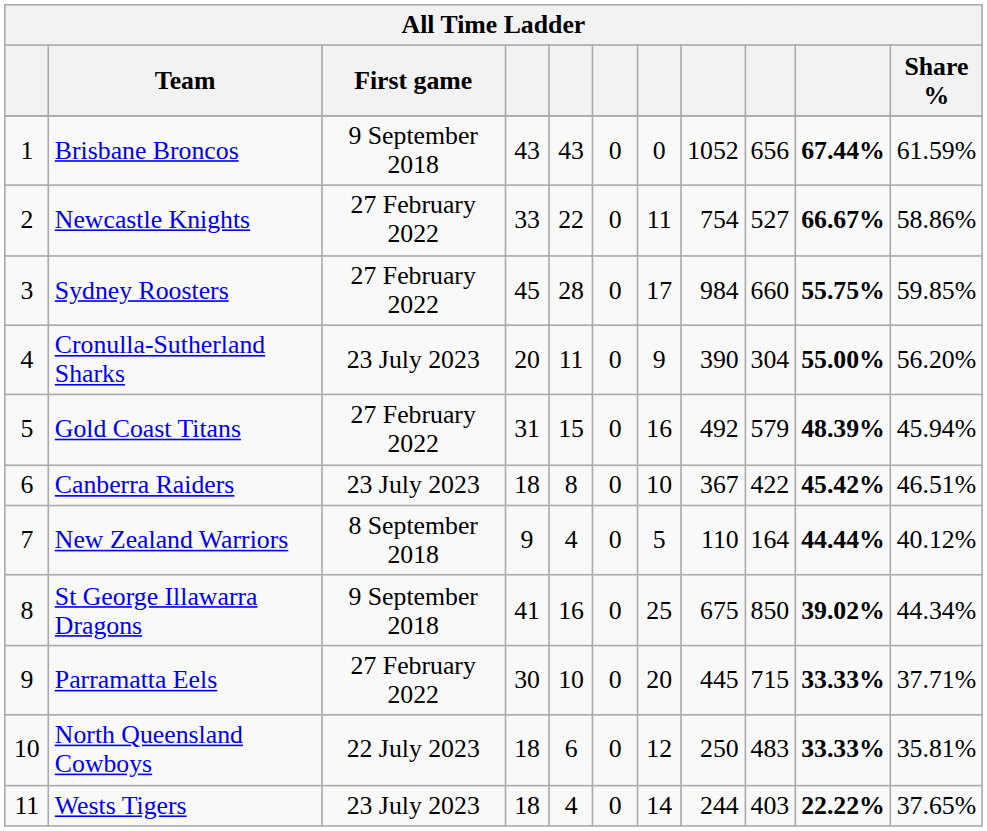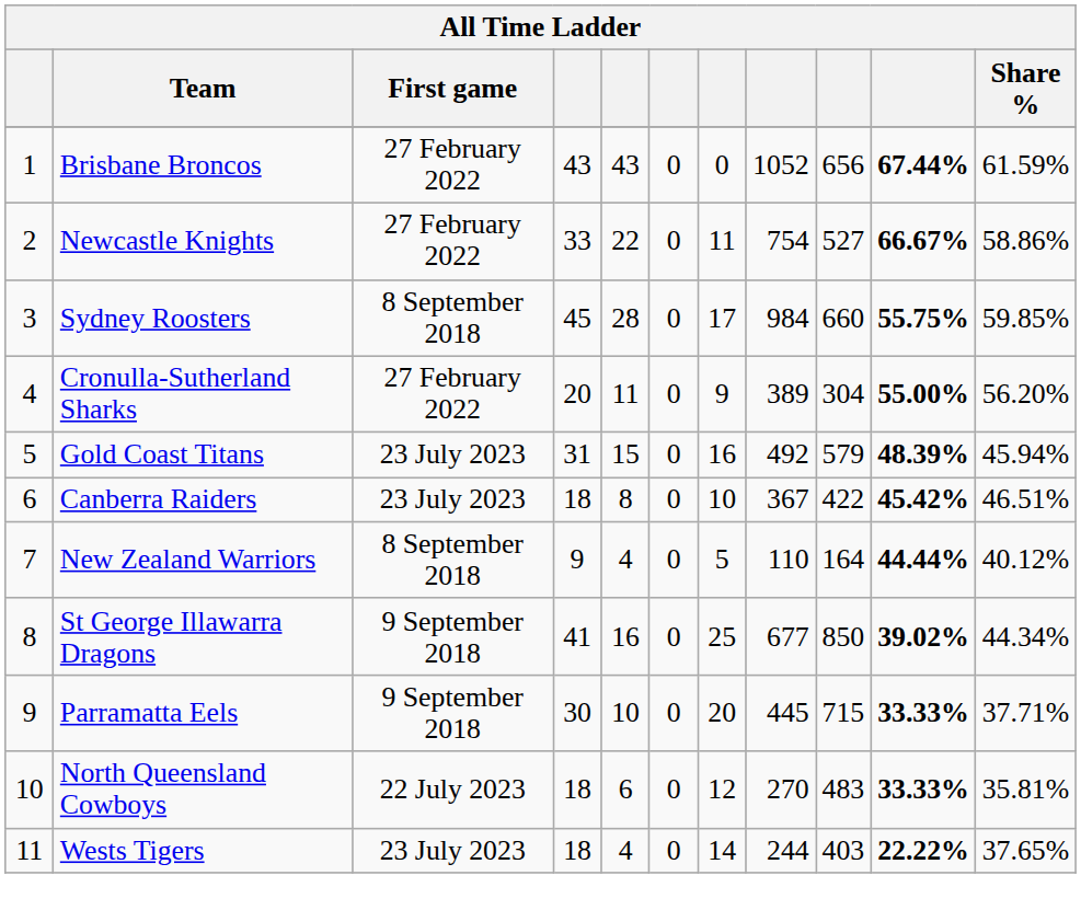 <table class="wikitable sortable" style="text-align:center;">
 <tr>
 <th colspan="11">All Time Ladder</th>
 </tr>
 <tr>
 <th width="20"></th>
 <th>Team</th>
 <th>First game</th>
 <th width="20"></th>
 <th width="20"></th>
 <th width="20"></th>
 <th width="20"></th>
 <th width="20"></th>
 <th width="20"></th>
 <th width="20"></th>
 <th width="20">Share %</th>
 </tr>
 <tr style="background:">
 </tr>
 <tr>
 <td>1</td>
 <td align=left> <a href='#'>Brisbane Broncos</a></td>
-<td>9 September 2018</td>
+<td>27 February 2022</td>
 <td>43</td>
 <td>43</td>
 <td>0</td>
 <td>0</td>
 <td align=right>1052</td>
 <td align=right>656</td>
 <td><strong>67.44%</strong></td>
 <td>61.59%</td>
 </tr>
 <tr>
 <td>2</td>
 <td align=left> <a href='#'>Newcastle Knights</a></td>
 <td>27 February 2022</td>
 <td>33</td>
 <td>22</td>
 <td>0</td>
 <td>11</td>
 <td align=right>754</td>
 <td align=right>527</td>
 <td><strong>66.67%</strong></td>
 <td>58.86%</td>
 </tr>
 <tr>
 <td>3</td>
 <td align=left> <a href='#'>Sydney Roosters</a></td>
-<td>27 February 2022</td>
+<td>8 September 2018</td>
 <td>45</td>
 <td>28</td>
 <td>0</td>
 <td>17</td>
 <td align=right>984</td>
 <td align=right>660</td>
 <td><strong>55.75%</strong></td>
 <td>59.85%</td>
 </tr>
 <tr>
 <td>4</td>
 <td align=left> <a href='#'>Cronulla-Sutherland Sharks</a></td>
-<td>23 July 2023</td>
+<td>27 February 2022</td>
 <td>20</td>
 <td>11</td>
 <td>0</td>
 <td>9</td>
-<td align=right>390</td>
+<td align=right>389</td>
 <td align=right>304</td>
 <td><strong>55.00%</strong></td>
 <td>56.20%</td>
 </tr>
 <tr>
 <td>5</td>
 <td align=left> <a href='#'>Gold Coast Titans</a></td>
-<td>27 February 2022</td>
+<td>23 July 2023</td>
 <td>31</td>
 <td>15</td>
 <td>0</td>
 <td>16</td>
 <td align=right>492</td>
 <td align=right>579</td>
 <td><strong>48.39%</strong></td>
 <td>45.94%</td>
 </tr>
 <tr>
 <td>6</td>
 <td align=left> <a href='#'>Canberra Raiders</a></td>
 <td>23 July 2023</td>
 <td>18</td>
 <td>8</td>
 <td>0</td>
 <td>10</td>
 <td align=right>367</td>
 <td align=right>422</td>
 <td><strong>45.42%</strong></td>
 <td>46.51%</td>
 </tr>
 <tr>
 <td>7</td>
 <td align=left> <a href='#'>New Zealand Warriors</a></td>
 <td>8 September 2018</td>
 <td>9</td>
 <td>4</td>
 <td>0</td>
 <td>5</td>
 <td align=right>110</td>
 <td align=right>164</td>
 <td><strong>44.44%</strong></td>
 <td>40.12%</td>
 </tr>
 <tr>
 <td>8</td>
 <td align=left> <a href='#'>St George Illawarra Dragons</a></td>
 <td>9 September 2018</td>
 <td>41</td>
 <td>16</td>
 <td>0</td>
 <td>25</td>
-<td align=right>675</td>
+<td align=right>677</td>
 <td align=right>850</td>
 <td><strong>39.02%</strong></td>
 <td>44.34%</td>
 </tr>
 <tr>
 <td>9</td>
 <td align=left> <a href='#'>Parramatta Eels</a></td>
-<td>27 February 2022</td>
+<td>9 September 2018</td>
 <td>30</td>
 <td>10</td>
 <td>0</td>
 <td>20</td>
 <td align=right>445</td>
 <td align=right>715</td>
 <td><strong>33.33%</strong></td>
 <td>37.71%</td>
 </tr>
 <tr>
 <td>10</td>
 <td align=left> <a href='#'>North Queensland Cowboys</a></td>
 <td>22 July 2023</td>
 <td>18</td>
 <td>6</td>
 <td>0</td>
 <td>12</td>
-<td align=right>250</td>
+<td align=right>270</td>
 <td align=right>483</td>
 <td><strong>33.33%</strong></td>
 <td>35.81%</td>
 </tr>
 <tr>
 <td>11</td>
 <td align=left> <a href='#'>Wests Tigers</a></td>
 <td>23 July 2023</td>
 <td>18</td>
 <td>4</td>
 <td>0</td>
 <td>14</td>
 <td align=right>244</td>
 <td align=right>403</td>
 <td><strong>22.22%</strong></td>
 <td>37.65%</td>
 </tr>
 </table>
